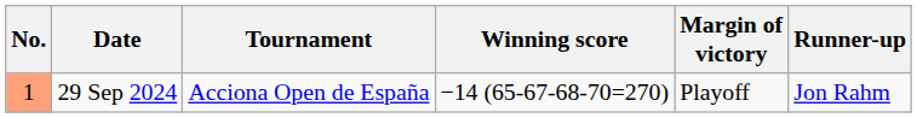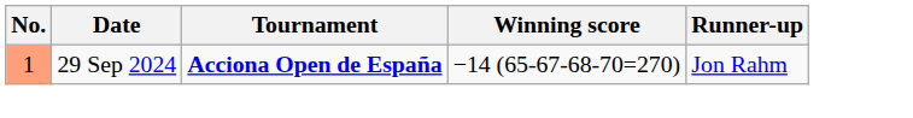 <table class="wikitable" style="font-size:95%;">
 <tr>
 <th>No.</th>
 <th>Date</th>
 <th>Tournament</th>
 <th>Winning score</th>
-<th>Margin of<br>victory</th>
 <th>Runner-up</th>
 </tr>
 <tr>
 <td align=center style="background: lightsalmon;">1</td>
 <td align=right>29 Sep <a href='#'>2024</a></td>
-<td><a href='#'>Acciona Open de España</a></td>
+<td><strong><a href='#'>Acciona Open de España</a></strong></td>
 <td>−14 (65-67-68-70=270)</td>
-<td>Playoff</td>
 <td> <a href='#'>Jon Rahm</a></td>
 </tr>
 </table>
